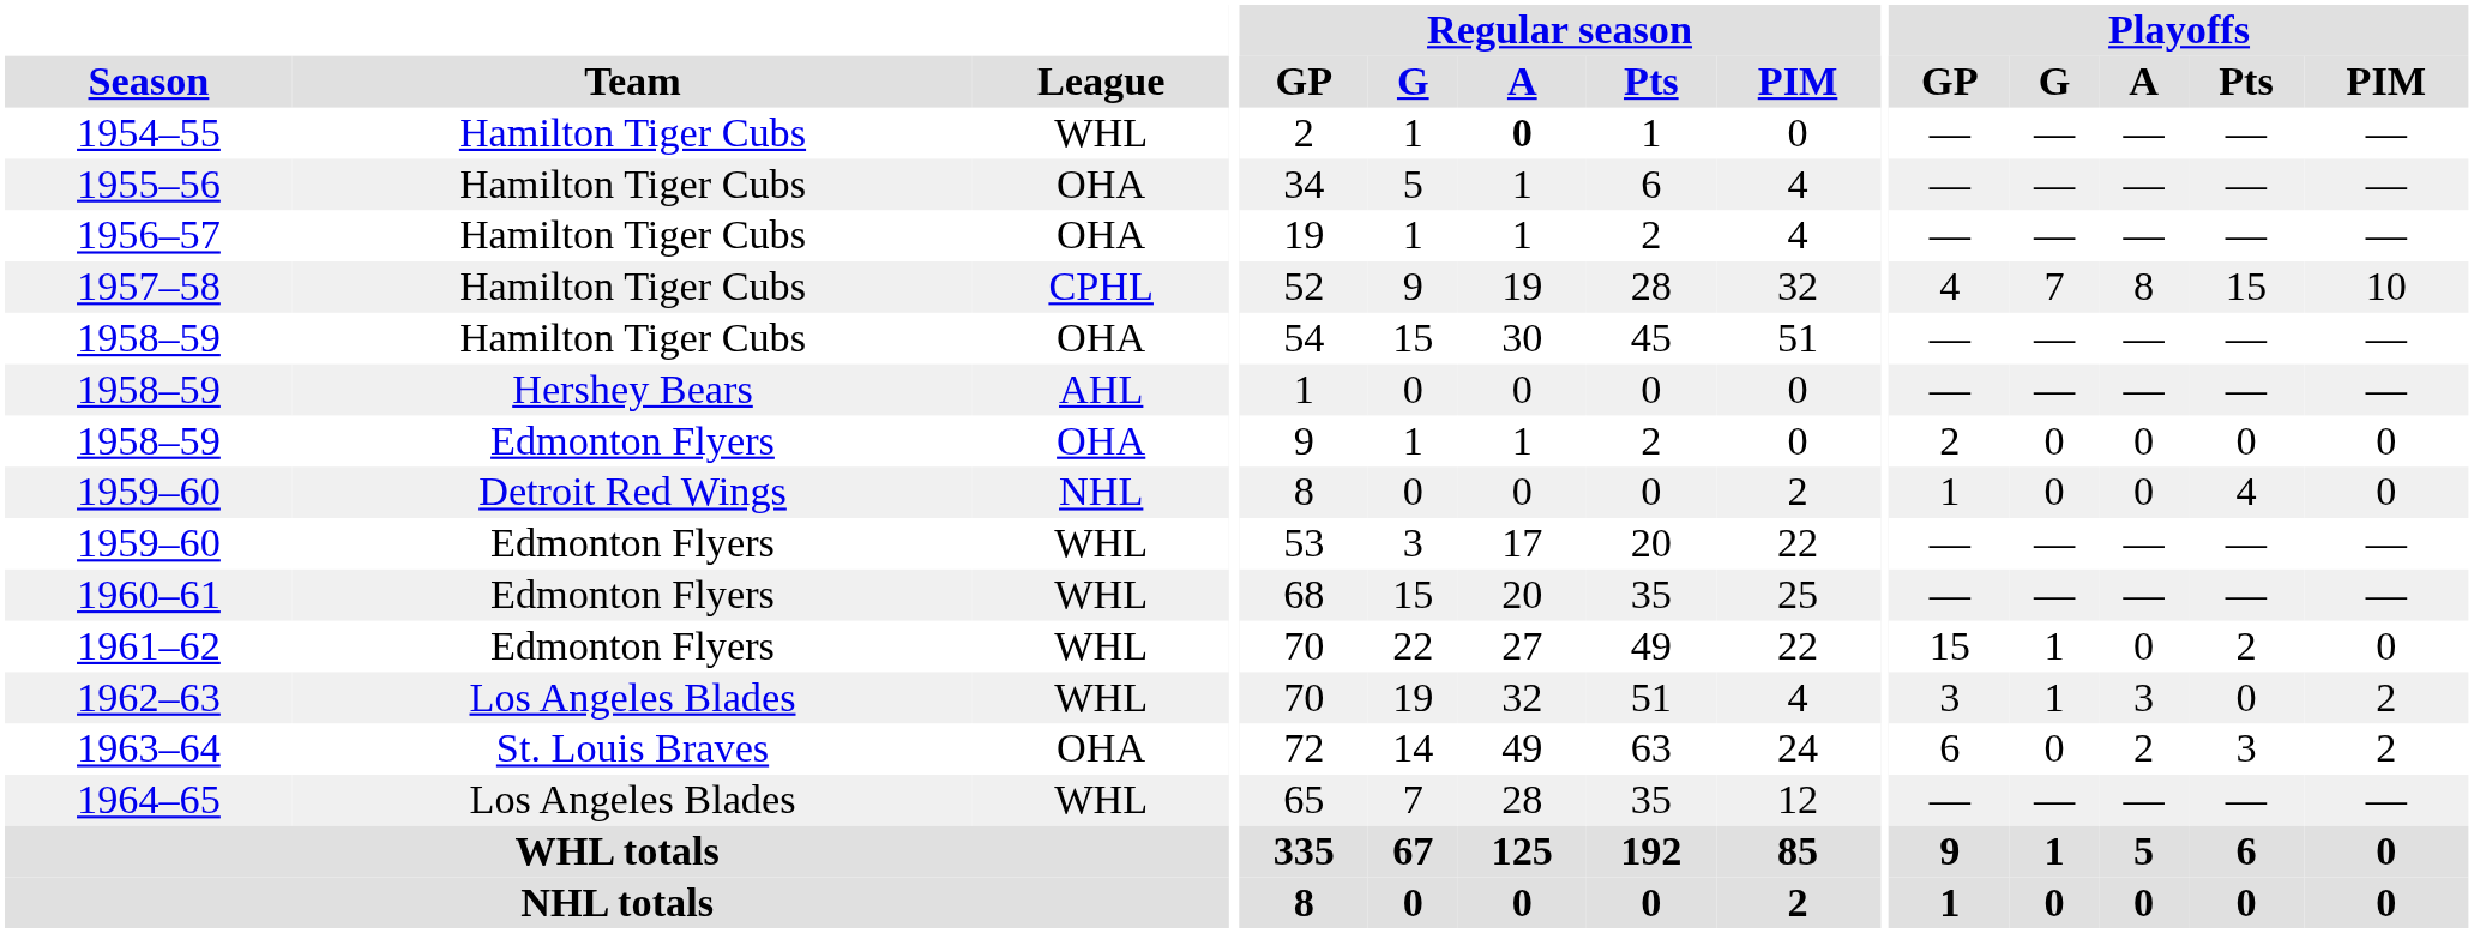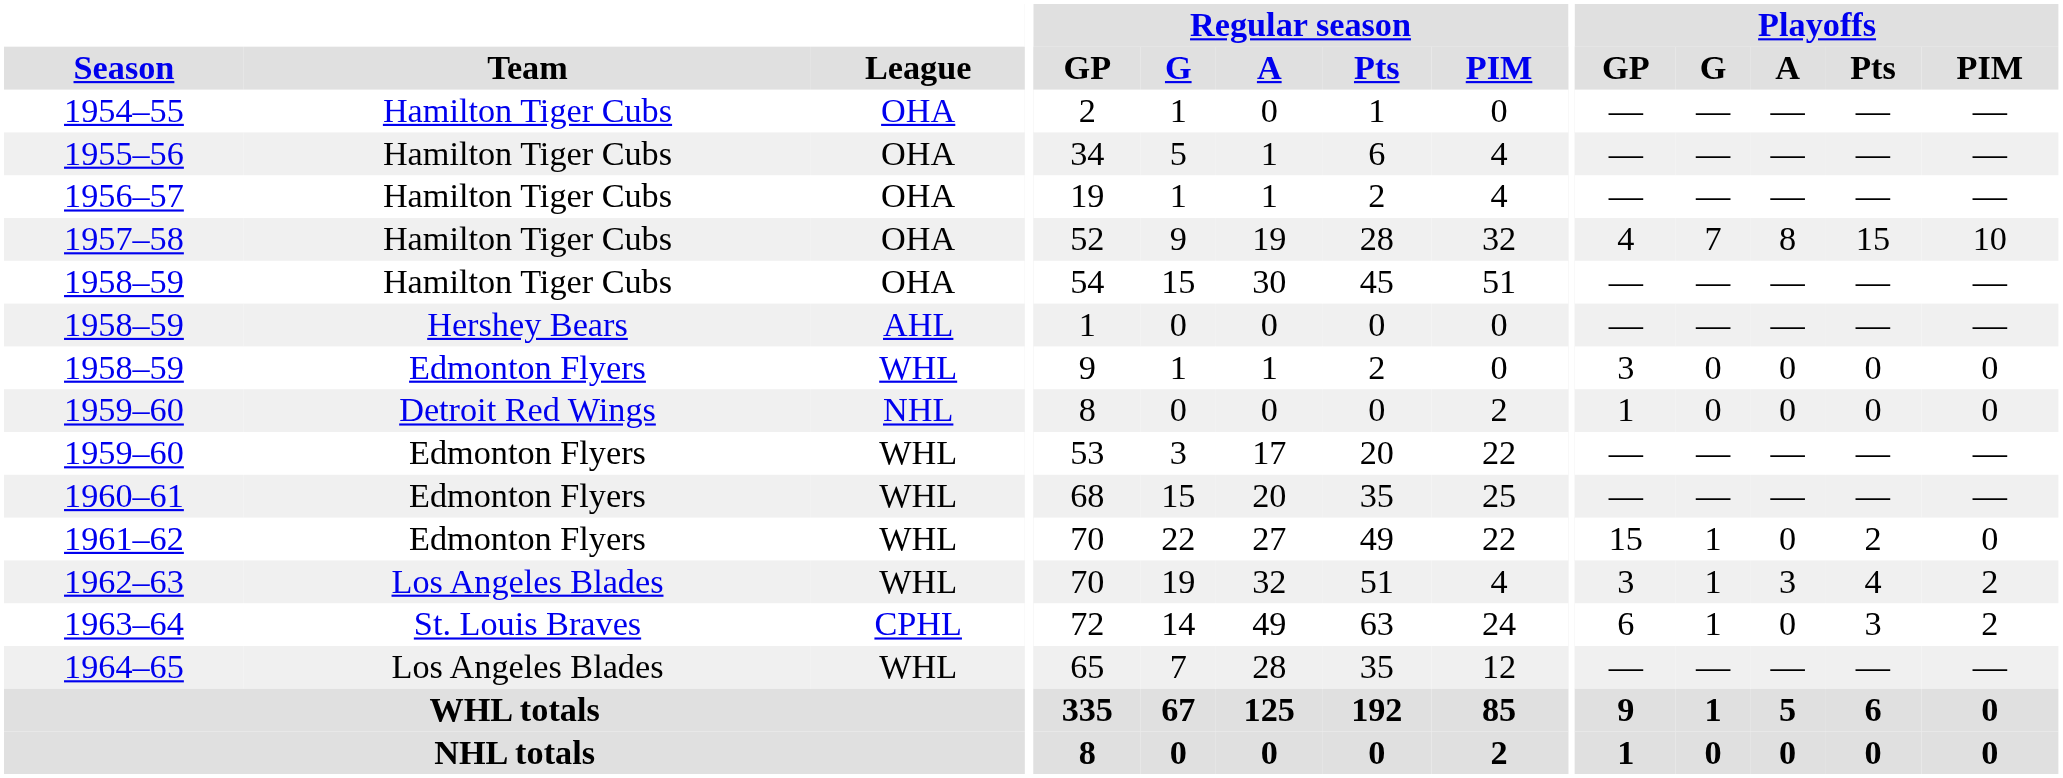 <table border="0" cellpadding="1" cellspacing="0" style="text-align:center; width:60em">
 <tr bgcolor="#e0e0e0">
 <th colspan="3" bgcolor="#ffffff"></th>
 <th rowspan="100" bgcolor="#ffffff"></th>
 <th colspan="5"><a href='#'>Regular season</a></th>
 <th rowspan="100" bgcolor="#ffffff"></th>
 <th colspan="5"><a href='#'>Playoffs</a></th>
 </tr>
 <tr bgcolor="#e0e0e0">
 <th><a href='#'>Season</a></th>
 <th>Team</th>
 <th>League</th>
 <th>GP</th>
 <th><a href='#'>G</a></th>
 <th><a href='#'>A</a></th>
 <th><a href='#'>Pts</a></th>
 <th><a href='#'>PIM</a></th>
 <th>GP</th>
 <th>G</th>
 <th>A</th>
 <th>Pts</th>
 <th>PIM</th>
 </tr>
 <tr>
 <td><a href='#'>1954–55</a></td>
 <td><a href='#'>Hamilton Tiger Cubs</a></td>
-<td>WHL</td>
+<td><a href='#'>OHA</a></td>
 <td>2</td>
 <td>1</td>
-<td><strong>0</strong></td>
+<td>0</td>
 <td>1</td>
 <td>0</td>
 <td>—</td>
 <td>—</td>
 <td>—</td>
 <td>—</td>
 <td>—</td>
 </tr>
 <tr bgcolor="#f0f0f0">
 <td><a href='#'>1955–56</a></td>
 <td>Hamilton Tiger Cubs</td>
 <td>OHA</td>
 <td>34</td>
 <td>5</td>
 <td>1</td>
 <td>6</td>
 <td>4</td>
 <td>—</td>
 <td>—</td>
 <td>—</td>
 <td>—</td>
 <td>—</td>
 </tr>
 <tr>
 <td><a href='#'>1956–57</a></td>
 <td>Hamilton Tiger Cubs</td>
 <td>OHA</td>
 <td>19</td>
 <td>1</td>
 <td>1</td>
 <td>2</td>
 <td>4</td>
 <td>—</td>
 <td>—</td>
 <td>—</td>
 <td>—</td>
 <td>—</td>
 </tr>
 <tr bgcolor="#f0f0f0">
 <td><a href='#'>1957–58</a></td>
 <td>Hamilton Tiger Cubs</td>
-<td><a href='#'>CPHL</a></td>
+<td>OHA</td>
 <td>52</td>
 <td>9</td>
 <td>19</td>
 <td>28</td>
 <td>32</td>
 <td>4</td>
 <td>7</td>
 <td>8</td>
 <td>15</td>
 <td>10</td>
 </tr>
 <tr>
 <td><a href='#'>1958–59</a></td>
 <td>Hamilton Tiger Cubs</td>
 <td>OHA</td>
 <td>54</td>
 <td>15</td>
 <td>30</td>
 <td>45</td>
 <td>51</td>
 <td>—</td>
 <td>—</td>
 <td>—</td>
 <td>—</td>
 <td>—</td>
 </tr>
 <tr bgcolor="#f0f0f0">
 <td><a href='#'>1958–59</a></td>
 <td><a href='#'>Hershey Bears</a></td>
 <td><a href='#'>AHL</a></td>
 <td>1</td>
 <td>0</td>
 <td>0</td>
 <td>0</td>
 <td>0</td>
 <td>—</td>
 <td>—</td>
 <td>—</td>
 <td>—</td>
 <td>—</td>
 </tr>
 <tr>
 <td><a href='#'>1958–59</a></td>
 <td><a href='#'>Edmonton Flyers</a></td>
-<td><a href='#'>OHA</a></td>
+<td><a href='#'>WHL</a></td>
 <td>9</td>
 <td>1</td>
 <td>1</td>
 <td>2</td>
 <td>0</td>
-<td>2</td>
+<td>3</td>
 <td>0</td>
 <td>0</td>
 <td>0</td>
 <td>0</td>
 </tr>
 <tr bgcolor="#f0f0f0">
 <td><a href='#'>1959–60</a></td>
 <td><a href='#'>Detroit Red Wings</a></td>
 <td><a href='#'>NHL</a></td>
 <td>8</td>
 <td>0</td>
 <td>0</td>
 <td>0</td>
 <td>2</td>
 <td>1</td>
 <td>0</td>
 <td>0</td>
-<td>4</td>
+<td>0</td>
 <td>0</td>
 </tr>
 <tr>
 <td><a href='#'>1959–60</a></td>
 <td>Edmonton Flyers</td>
 <td>WHL</td>
 <td>53</td>
 <td>3</td>
 <td>17</td>
 <td>20</td>
 <td>22</td>
 <td>—</td>
 <td>—</td>
 <td>—</td>
 <td>—</td>
 <td>—</td>
 </tr>
 <tr bgcolor="#f0f0f0">
 <td><a href='#'>1960–61</a></td>
 <td>Edmonton Flyers</td>
 <td>WHL</td>
 <td>68</td>
 <td>15</td>
 <td>20</td>
 <td>35</td>
 <td>25</td>
 <td>—</td>
 <td>—</td>
 <td>—</td>
 <td>—</td>
 <td>—</td>
 </tr>
 <tr>
 <td><a href='#'>1961–62</a></td>
 <td>Edmonton Flyers</td>
 <td>WHL</td>
 <td>70</td>
 <td>22</td>
 <td>27</td>
 <td>49</td>
 <td>22</td>
 <td>15</td>
 <td>1</td>
 <td>0</td>
 <td>2</td>
 <td>0</td>
 </tr>
 <tr bgcolor="#f0f0f0">
 <td><a href='#'>1962–63</a></td>
 <td><a href='#'>Los Angeles Blades</a></td>
 <td>WHL</td>
 <td>70</td>
 <td>19</td>
 <td>32</td>
 <td>51</td>
 <td>4</td>
 <td>3</td>
 <td>1</td>
 <td>3</td>
-<td>0</td>
+<td>4</td>
 <td>2</td>
 </tr>
 <tr>
 <td><a href='#'>1963–64</a></td>
 <td><a href='#'>St. Louis Braves</a></td>
-<td>OHA</td>
+<td><a href='#'>CPHL</a></td>
 <td>72</td>
 <td>14</td>
 <td>49</td>
 <td>63</td>
 <td>24</td>
 <td>6</td>
+<td>1</td>
 <td>0</td>
-<td>2</td>
 <td>3</td>
 <td>2</td>
 </tr>
 <tr bgcolor="#f0f0f0">
 <td><a href='#'>1964–65</a></td>
 <td>Los Angeles Blades</td>
 <td>WHL</td>
 <td>65</td>
 <td>7</td>
 <td>28</td>
 <td>35</td>
 <td>12</td>
 <td>—</td>
 <td>—</td>
 <td>—</td>
 <td>—</td>
 <td>—</td>
 </tr>
 <tr bgcolor="#e0e0e0">
 <th colspan="3">WHL totals</th>
 <th>335</th>
 <th>67</th>
 <th>125</th>
 <th>192</th>
 <th>85</th>
 <th>9</th>
 <th>1</th>
 <th>5</th>
 <th>6</th>
 <th>0</th>
 </tr>
 <tr bgcolor="#e0e0e0">
 <th colspan="3">NHL totals</th>
 <th>8</th>
 <th>0</th>
 <th>0</th>
 <th>0</th>
 <th>2</th>
 <th>1</th>
 <th>0</th>
 <th>0</th>
 <th>0</th>
 <th>0</th>
 </tr>
 </table>
